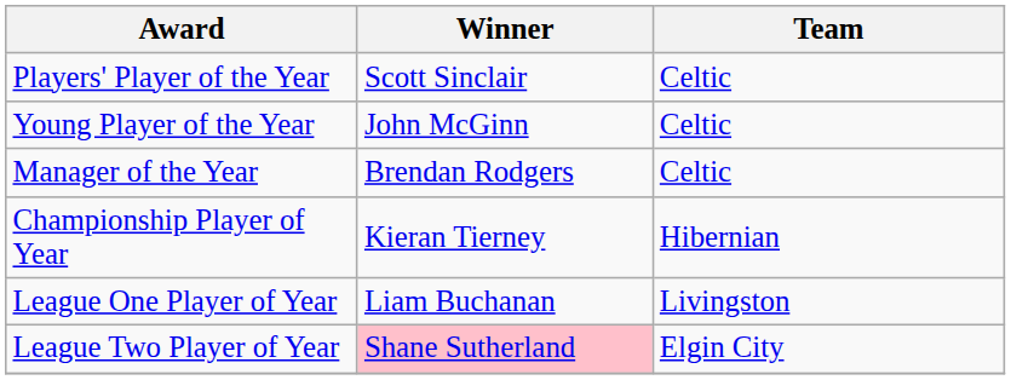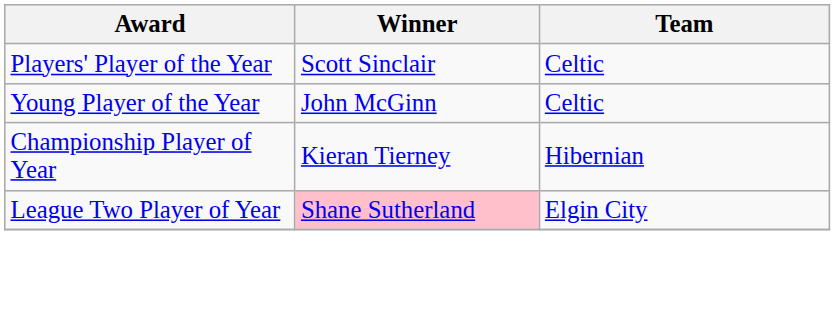 <table class="wikitable">
 <tr>
 <th width=180>Award</th>
 <th width=150>Winner</th>
 <th width=180>Team</th>
 </tr>
 <tr>
 <td><a href='#'>Players' Player of the Year</a></td>
 <td><a href='#'>Scott Sinclair</a></td>
 <td><a href='#'>Celtic</a></td>
 </tr>
 <tr>
 <td><a href='#'>Young Player of the Year</a></td>
 <td><a href='#'>John McGinn</a></td>
 <td><a href='#'>Celtic</a></td>
 </tr>
 <tr>
-<td><a href='#'>Manager of the Year</a></td>
-<td><a href='#'>Brendan Rodgers</a></td>
-<td><a href='#'>Celtic</a></td>
-</tr>
-<tr>
 <td><a href='#'>Championship Player of Year</a></td>
 <td><a href='#'>Kieran Tierney</a></td>
 <td><a href='#'>Hibernian</a></td>
-</tr>
-<tr>
-<td><a href='#'>League One Player of Year</a></td>
-<td><a href='#'>Liam Buchanan</a></td>
-<td><a href='#'>Livingston</a></td>
 </tr>
 <tr>
 <td><a href='#'>League Two Player of Year</a></td>
 <td style="background: pink;"><a href='#'>Shane Sutherland</a></td>
 <td><a href='#'>Elgin City</a></td>
 </tr>
 <tr>
 </tr>
 </table>
